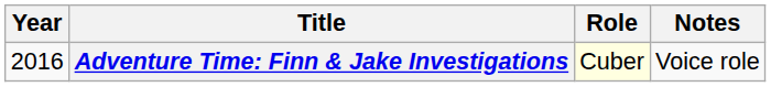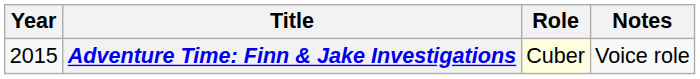 <table class="wikitable plainrowheaders sortable">
 <tr>
 <th scope="col">Year</th>
 <th scope="col">Title</th>
 <th scope="col">Role</th>
 <th scope="col" class="unsortable">Notes</th>
 </tr>
 <tr>
-<td>2016</td>
+<td>2015</td>
 <th scope="row"><em><a href='#'>Adventure Time: Finn & Jake Investigations</a></em></th>
 <td style="background: lightyellow;">Cuber</td>
 <td>Voice role</td>
 </tr>
 </table>
